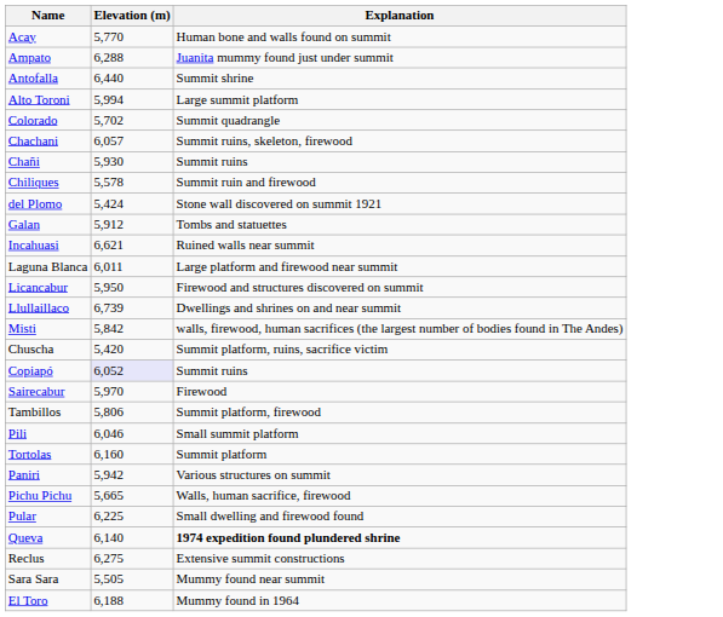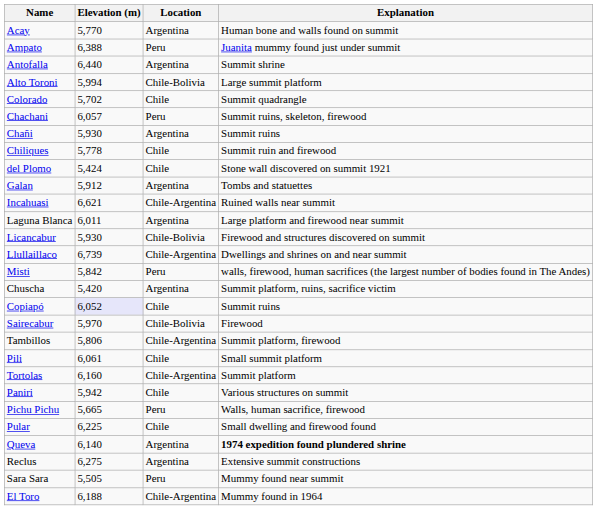 <table class="wikitable sortable">
 <tr>
 <th>Name</th>
 <th>Elevation (m)</th>
+<th>Location</th>
 <th>Explanation</th>
 </tr>
 <tr>
 <td><a href='#'>Acay</a></td>
 <td>5,770</td>
+<td>Argentina</td>
 <td>Human bone and walls found on summit</td>
 </tr>
 <tr>
 <td><a href='#'>Ampato</a></td>
-<td>6,288</td>
+<td>6,388</td>
+<td>Peru</td>
 <td><a href='#'>Juanita</a> mummy found just under summit</td>
 </tr>
 <tr>
 <td><a href='#'>Antofalla</a></td>
 <td>6,440</td>
+<td>Argentina</td>
 <td>Summit shrine</td>
 </tr>
 <tr>
 <td><a href='#'>Alto Toroni</a></td>
 <td>5,994</td>
+<td>Chile-Bolivia</td>
 <td>Large summit platform</td>
 </tr>
 <tr>
 <td><a href='#'>Colorado</a></td>
 <td>5,702</td>
+<td>Chile</td>
 <td>Summit quadrangle</td>
 </tr>
 <tr>
 <td><a href='#'>Chachani</a></td>
 <td>6,057</td>
+<td>Peru</td>
 <td>Summit ruins, skeleton, firewood</td>
 </tr>
 <tr>
 <td><a href='#'>Chañi</a></td>
 <td>5,930</td>
+<td>Argentina</td>
 <td>Summit ruins</td>
 </tr>
 <tr>
 <td><a href='#'>Chiliques</a></td>
-<td>5,578</td>
+<td>5,778</td>
+<td>Chile</td>
 <td>Summit ruin and firewood</td>
 </tr>
 <tr>
 <td><a href='#'>del Plomo</a></td>
 <td>5,424</td>
+<td>Chile</td>
 <td>Stone wall discovered on summit 1921</td>
 </tr>
 <tr>
 <td><a href='#'>Galan</a></td>
 <td>5,912</td>
+<td>Argentina</td>
 <td>Tombs and statuettes</td>
 </tr>
 <tr>
 <td><a href='#'>Incahuasi</a></td>
 <td>6,621</td>
+<td>Chile-Argentina</td>
 <td>Ruined walls near summit</td>
 </tr>
 <tr>
 <td>Laguna Blanca</td>
 <td>6,011</td>
+<td>Argentina</td>
 <td>Large platform and firewood near summit</td>
 </tr>
 <tr>
 <td><a href='#'>Licancabur</a></td>
-<td>5,950</td>
+<td>5,930</td>
+<td>Chile-Bolivia</td>
 <td>Firewood and structures discovered on summit</td>
 </tr>
 <tr>
 <td><a href='#'>Llullaillaco</a></td>
 <td>6,739</td>
+<td>Chile-Argentina</td>
 <td>Dwellings and shrines on and near summit</td>
 </tr>
 <tr>
 <td><a href='#'>Misti</a></td>
 <td>5,842</td>
+<td>Peru</td>
 <td>walls, firewood, human sacrifices (the largest number of bodies found in The Andes)</td>
 </tr>
 <tr>
 <td>Chuscha</td>
 <td>5,420</td>
+<td>Argentina</td>
 <td>Summit platform, ruins, sacrifice victim</td>
 </tr>
 <tr>
 <td><a href='#'>Copiapó</a></td>
 <td style="background: lavender;">6,052</td>
+<td>Chile</td>
 <td>Summit ruins</td>
 </tr>
 <tr>
 <td><a href='#'>Sairecabur</a></td>
 <td>5,970</td>
+<td>Chile-Bolivia</td>
 <td>Firewood</td>
 </tr>
 <tr>
 <td>Tambillos</td>
 <td>5,806</td>
+<td>Chile-Argentina</td>
 <td>Summit platform, firewood</td>
 </tr>
 <tr>
 <td><a href='#'>Pili</a></td>
-<td>6,046</td>
+<td>6,061</td>
+<td>Chile</td>
 <td>Small summit platform</td>
 </tr>
 <tr>
 <td><a href='#'>Tortolas</a></td>
 <td>6,160</td>
+<td>Chile-Argentina</td>
 <td>Summit platform</td>
 </tr>
 <tr>
 <td><a href='#'>Paniri</a></td>
 <td>5,942</td>
+<td>Chile</td>
 <td>Various structures on summit</td>
 </tr>
 <tr>
 <td><a href='#'>Pichu Pichu</a></td>
 <td>5,665</td>
+<td>Peru</td>
 <td>Walls, human sacrifice, firewood</td>
 </tr>
 <tr>
 <td><a href='#'>Pular</a></td>
 <td>6,225</td>
+<td>Chile</td>
 <td>Small dwelling and firewood found</td>
 </tr>
 <tr>
 <td><a href='#'>Queva</a></td>
 <td>6,140</td>
+<td>Argentina</td>
 <td><strong>1974 expedition found plundered shrine</strong></td>
 </tr>
 <tr>
 <td>Reclus</td>
 <td>6,275</td>
+<td>Argentina</td>
 <td>Extensive summit constructions</td>
 </tr>
 <tr>
 <td>Sara Sara</td>
 <td>5,505</td>
+<td>Peru</td>
 <td>Mummy found near summit</td>
 </tr>
 <tr>
 <td><a href='#'>El Toro</a></td>
 <td>6,188</td>
+<td>Chile-Argentina</td>
 <td>Mummy found in 1964</td>
 </tr>
 </table>
